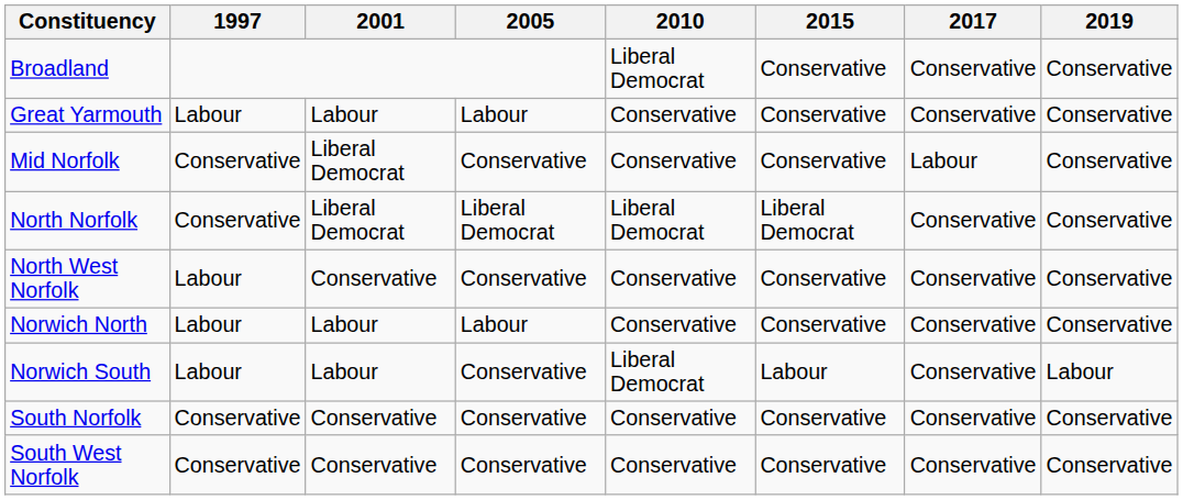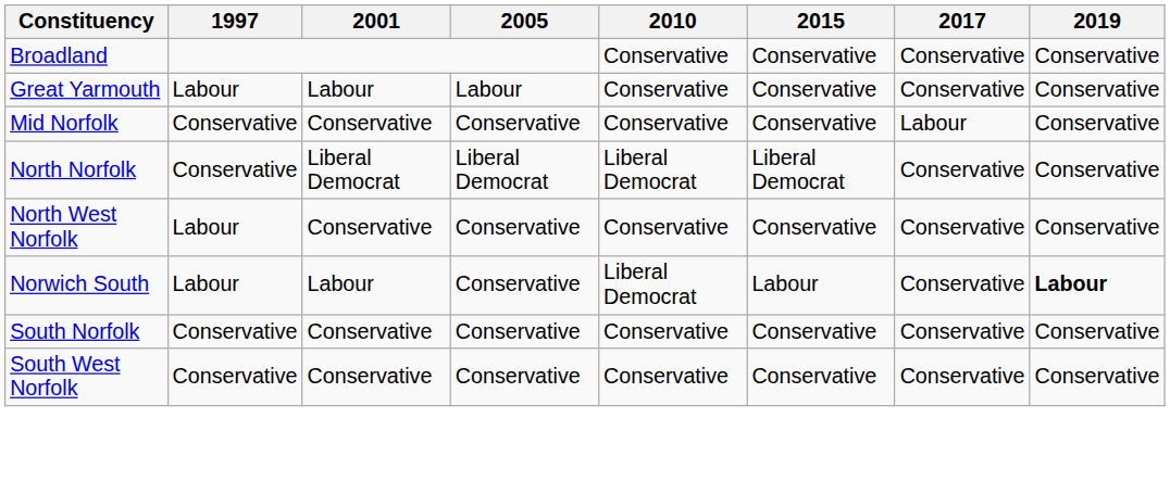 <table class="wikitable">
 <tr>
 <th>Constituency</th>
 <th>1997</th>
 <th>2001</th>
 <th>2005</th>
 <th>2010</th>
 <th>2015</th>
 <th>2017</th>
 <th>2019</th>
 </tr>
 <tr>
 <td><a href='#'>Broadland</a></td>
 <td colspan="3"></td>
-<td bgcolor=>Liberal Democrat</td>
+<td bgcolor=>Conservative</td>
 <td bgcolor=>Conservative</td>
 <td bgcolor=>Conservative</td>
 <td bgcolor=>Conservative</td>
 </tr>
 <tr>
 <td><a href='#'>Great Yarmouth</a></td>
 <td bgcolor=>Labour</td>
 <td bgcolor=>Labour</td>
 <td bgcolor=>Labour</td>
 <td bgcolor=>Conservative</td>
 <td bgcolor=>Conservative</td>
 <td bgcolor=>Conservative</td>
 <td bgcolor=>Conservative</td>
 </tr>
 <tr>
 <td><a href='#'>Mid Norfolk</a></td>
 <td bgcolor=>Conservative</td>
-<td bgcolor=>Liberal Democrat</td>
+<td bgcolor=>Conservative</td>
 <td bgcolor=>Conservative</td>
 <td bgcolor=>Conservative</td>
 <td bgcolor=>Conservative</td>
 <td bgcolor=>Labour</td>
 <td bgcolor=>Conservative</td>
 </tr>
 <tr>
 <td><a href='#'>North Norfolk</a></td>
 <td bgcolor=>Conservative</td>
 <td bgcolor=>Liberal Democrat</td>
 <td bgcolor=>Liberal Democrat</td>
 <td bgcolor=>Liberal Democrat</td>
 <td bgcolor=>Liberal Democrat</td>
 <td bgcolor=>Conservative</td>
 <td bgcolor=>Conservative</td>
 </tr>
 <tr>
 <td><a href='#'>North West Norfolk</a></td>
 <td bgcolor=>Labour</td>
 <td bgcolor=>Conservative</td>
 <td bgcolor=>Conservative</td>
 <td bgcolor=>Conservative</td>
 <td bgcolor=>Conservative</td>
 <td bgcolor=>Conservative</td>
 <td bgcolor=>Conservative</td>
 </tr>
 <tr>
-<td><a href='#'>Norwich North</a></td>
-<td bgcolor=>Labour</td>
-<td bgcolor=>Labour</td>
-<td bgcolor=>Labour</td>
-<td bgcolor=>Conservative</td>
-<td bgcolor=>Conservative</td>
-<td bgcolor=>Conservative</td>
-<td bgcolor=>Conservative</td>
-</tr>
-<tr>
 <td><a href='#'>Norwich South</a></td>
 <td bgcolor=>Labour</td>
 <td bgcolor=>Labour</td>
 <td bgcolor=>Conservative</td>
 <td bgcolor=>Liberal Democrat</td>
 <td bgcolor=>Labour</td>
 <td bgcolor=>Conservative</td>
-<td bgcolor=>Labour</td>
+<td bgcolor=><strong>Labour</strong></td>
 </tr>
 <tr>
 <td><a href='#'>South Norfolk</a></td>
 <td bgcolor=>Conservative</td>
 <td bgcolor=>Conservative</td>
 <td bgcolor=>Conservative</td>
 <td bgcolor=>Conservative</td>
 <td bgcolor=>Conservative</td>
 <td bgcolor=>Conservative</td>
 <td bgcolor=>Conservative</td>
 </tr>
 <tr>
 <td><a href='#'>South West Norfolk</a></td>
 <td bgcolor=>Conservative</td>
 <td bgcolor=>Conservative</td>
 <td bgcolor=>Conservative</td>
 <td bgcolor=>Conservative</td>
 <td bgcolor=>Conservative</td>
 <td bgcolor=>Conservative</td>
 <td bgcolor=>Conservative</td>
 </tr>
 </table>
